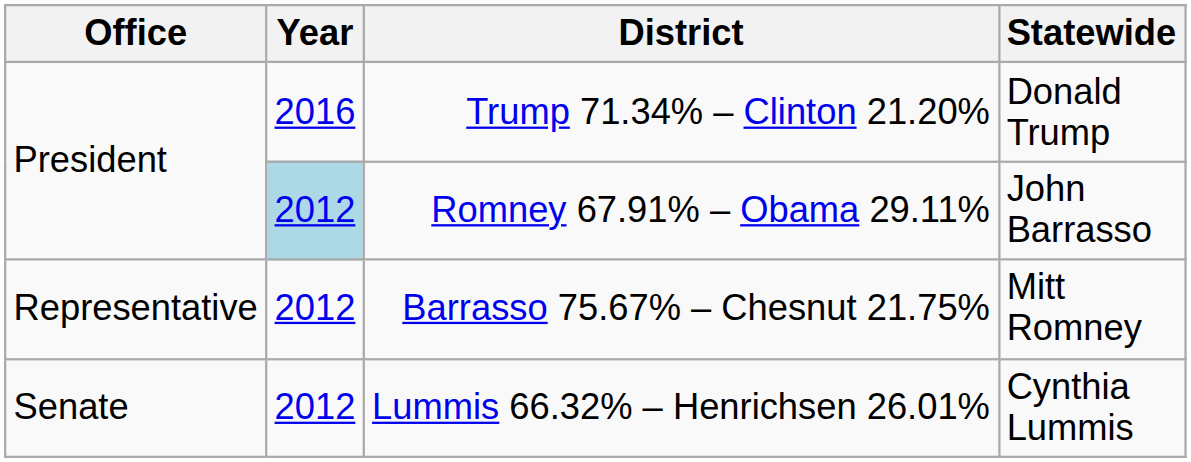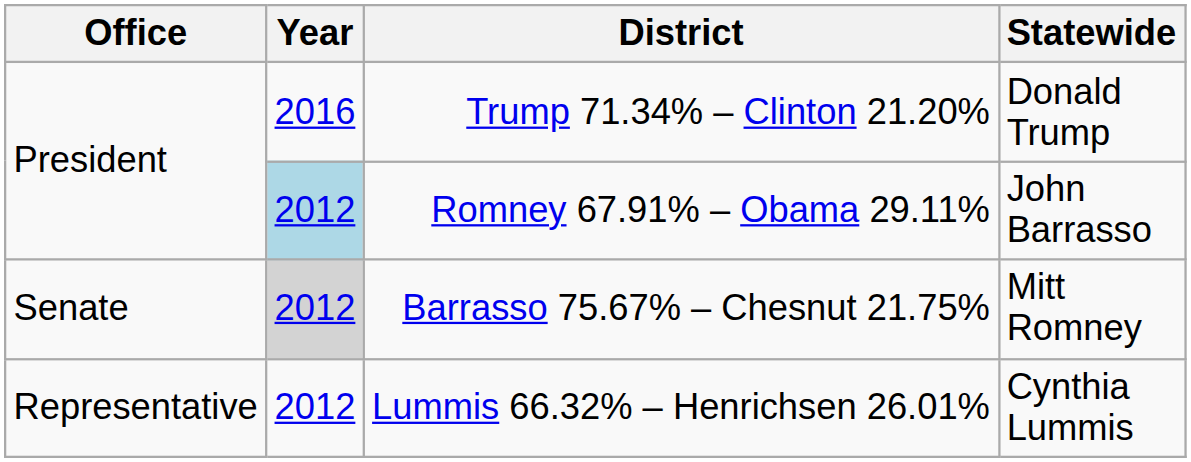 <table class=wikitable>
 <tr>
 <th>Office</th>
 <th>Year</th>
 <th>District</th>
 <th>Statewide</th>
 </tr>
 <tr>
 <td rowspan="2">President</td>
 <td><a href='#'>2016</a></td>
 <td align="right" ><a href='#'>Trump</a> 71.34% – <a href='#'>Clinton</a> 21.20%</td>
 <td>Donald<br>Trump</td>
 </tr>
 <tr>
 <td style="background: lightblue;"><a href='#'>2012</a></td>
 <td align="right" ><a href='#'>Romney</a> 67.91% – <a href='#'>Obama</a> 29.11%</td>
 <td>John<br>Barrasso</td>
 </tr>
 <tr>
-<td>Representative</td>
-<td><a href='#'>2012</a></td>
+<td>Senate</td>
+<td style="background: lightgrey;"><a href='#'>2012</a></td>
 <td align="right" ><a href='#'>Barrasso</a> 75.67% – Chesnut 21.75%</td>
 <td>Mitt<br>Romney</td>
 </tr>
 <tr>
-<td>Senate</td>
+<td>Representative</td>
 <td><a href='#'>2012</a></td>
 <td align="right" ><a href='#'>Lummis</a> 66.32% – Henrichsen 26.01%</td>
 <td>Cynthia<br>Lummis</td>
 </tr>
 </table>
